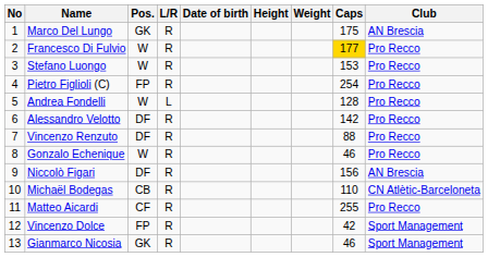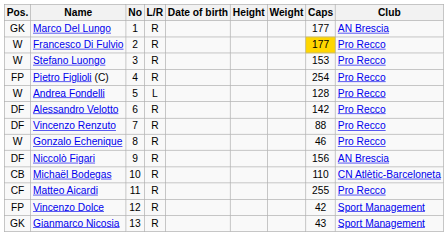 <table class="wikitable sortable" style="text-align:center;">
 <tr>
+<th>Pos.</th>
+<th>Name</th>
 <th>No</th>
-<th>Name</th>
-<th>Pos.</th>
 <th>L/R</th>
 <th>Date of birth</th>
 <th>Height</th>
 <th>Weight</th>
 <th>Caps</th>
 <th>Club</th>
 </tr>
 <tr>
+<td>GK</td>
+<td align=left><a href='#'>Marco Del Lungo</a></td>
 <td>1</td>
-<td align=left><a href='#'>Marco Del Lungo</a></td>
-<td>GK</td>
 <td>R</td>
 <td align=left></td>
 <td></td>
 <td></td>
-<td>175</td>
+<td>177</td>
 <td align=left> <a href='#'>AN Brescia</a></td>
 </tr>
 <tr>
+<td>W</td>
+<td align=left><a href='#'>Francesco Di Fulvio</a></td>
 <td>2</td>
-<td align=left><a href='#'>Francesco Di Fulvio</a></td>
-<td>W</td>
 <td>R</td>
 <td align=left></td>
 <td></td>
 <td></td>
 <td style="background: gold;">177</td>
 <td align=left> <a href='#'>Pro Recco</a></td>
 </tr>
 <tr>
+<td>W</td>
+<td align=left><a href='#'>Stefano Luongo</a></td>
 <td>3</td>
-<td align=left><a href='#'>Stefano Luongo</a></td>
-<td>W</td>
 <td>R</td>
 <td align=left></td>
 <td></td>
 <td></td>
 <td>153</td>
 <td align=left> <a href='#'>Pro Recco</a></td>
 </tr>
 <tr>
+<td>FP</td>
+<td align=left><a href='#'>Pietro Figlioli</a> (C)</td>
 <td>4</td>
-<td align=left><a href='#'>Pietro Figlioli</a> (C)</td>
-<td>FP</td>
 <td>R</td>
 <td align=left></td>
 <td></td>
 <td></td>
 <td>254</td>
 <td align=left> <a href='#'>Pro Recco</a></td>
 </tr>
 <tr>
+<td>W</td>
+<td align=left><a href='#'>Andrea Fondelli</a></td>
 <td>5</td>
-<td align=left><a href='#'>Andrea Fondelli</a></td>
-<td>W</td>
 <td>L</td>
 <td align=left></td>
 <td></td>
 <td></td>
 <td>128</td>
 <td align=left> <a href='#'>Pro Recco</a></td>
 </tr>
 <tr>
+<td>DF</td>
+<td align=left><a href='#'>Alessandro Velotto</a></td>
 <td>6</td>
-<td align=left><a href='#'>Alessandro Velotto</a></td>
-<td>DF</td>
 <td>R</td>
 <td align=left></td>
 <td></td>
 <td></td>
 <td>142</td>
 <td align=left> <a href='#'>Pro Recco</a></td>
 </tr>
 <tr>
+<td>DF</td>
+<td align=left><a href='#'>Vincenzo Renzuto</a></td>
 <td>7</td>
-<td align=left><a href='#'>Vincenzo Renzuto</a></td>
-<td>DF</td>
 <td>R</td>
 <td align=left></td>
 <td></td>
 <td></td>
 <td>88</td>
 <td align=left> <a href='#'>Pro Recco</a></td>
 </tr>
 <tr>
+<td>W</td>
+<td align=left><a href='#'>Gonzalo Echenique</a></td>
 <td>8</td>
-<td align=left><a href='#'>Gonzalo Echenique</a></td>
-<td>W</td>
 <td>R</td>
 <td align=left></td>
 <td></td>
 <td></td>
 <td>46</td>
 <td align=left> <a href='#'>Pro Recco</a></td>
 </tr>
 <tr>
+<td>DF</td>
+<td align=left><a href='#'>Niccolò Figari</a></td>
 <td>9</td>
-<td align=left><a href='#'>Niccolò Figari</a></td>
-<td>DF</td>
 <td>R</td>
 <td align=left></td>
 <td></td>
 <td></td>
 <td>156</td>
 <td align=left> <a href='#'>AN Brescia</a></td>
 </tr>
 <tr>
+<td>CB</td>
+<td align=left><a href='#'>Michaël Bodegas</a></td>
 <td>10</td>
-<td align=left><a href='#'>Michaël Bodegas</a></td>
-<td>CB</td>
 <td>R</td>
 <td align=left></td>
 <td></td>
 <td></td>
 <td>110</td>
 <td align=left> <a href='#'>CN Atlètic-Barceloneta</a></td>
 </tr>
 <tr>
+<td>CF</td>
+<td align=left><a href='#'>Matteo Aicardi</a></td>
 <td>11</td>
-<td align=left><a href='#'>Matteo Aicardi</a></td>
-<td>CF</td>
 <td>R</td>
 <td align=left></td>
 <td></td>
 <td></td>
 <td>255</td>
 <td align=left> <a href='#'>Pro Recco</a></td>
 </tr>
 <tr>
+<td>FP</td>
+<td align=left><a href='#'>Vincenzo Dolce</a></td>
 <td>12</td>
-<td align=left><a href='#'>Vincenzo Dolce</a></td>
-<td>FP</td>
 <td>R</td>
 <td align=left></td>
 <td></td>
 <td></td>
 <td>42</td>
 <td align=left> <a href='#'>Sport Management</a></td>
 </tr>
 <tr>
+<td>GK</td>
+<td align=left><a href='#'>Gianmarco Nicosia</a></td>
 <td>13</td>
-<td align=left><a href='#'>Gianmarco Nicosia</a></td>
-<td>GK</td>
 <td>R</td>
 <td align=left></td>
 <td></td>
 <td></td>
-<td>46</td>
+<td>43</td>
 <td align=left> <a href='#'>Sport Management</a></td>
 </tr>
 </table>
